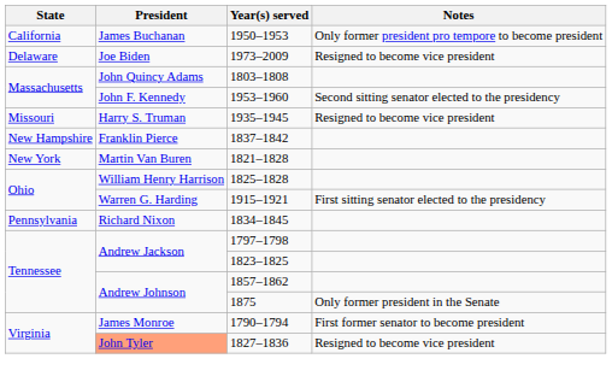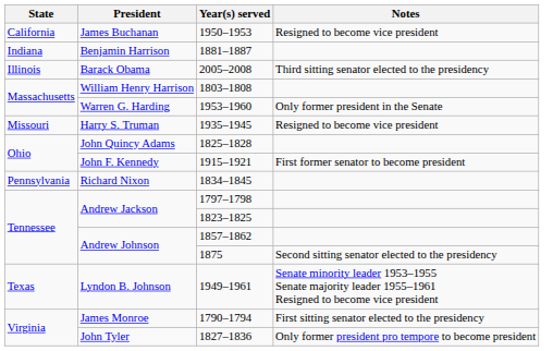 <table class="wikitable sortable">
 <tr>
 <th>State</th>
 <th>President</th>
 <th>Year(s) served</th>
 <th>Notes</th>
 </tr>
 <tr>
 <td><a href='#'>California</a></td>
 <td><a href='#'>James Buchanan</a></td>
 <td>1950–1953</td>
-<td>Only former <a href='#'>president pro tempore</a> to become president</td>
-</tr>
-<tr>
-<td><a href='#'>Delaware</a></td>
-<td><a href='#'>Joe Biden</a></td>
-<td>1973–2009</td>
 <td>Resigned to become vice president</td>
 </tr>
 <tr>
+<td><a href='#'>Indiana</a></td>
+<td><a href='#'>Benjamin Harrison</a></td>
+<td>1881–1887</td>
+<td></td>
+</tr>
+<tr>
+<td><a href='#'>Illinois</a></td>
+<td><a href='#'>Barack Obama</a></td>
+<td>2005–2008</td>
+<td>Third sitting senator elected to the presidency</td>
+</tr>
+<tr>
 <td rowspan=2><a href='#'>Massachusetts</a></td>
-<td><a href='#'>John Quincy Adams</a></td>
+<td><a href='#'>William Henry Harrison</a></td>
 <td>1803–1808</td>
 <td></td>
 </tr>
 <tr>
-<td><a href='#'>John F. Kennedy</a></td>
+<td><a href='#'>Warren G. Harding</a></td>
 <td>1953–1960</td>
-<td>Second sitting senator elected to the presidency</td>
+<td>Only former president in the Senate</td>
 </tr>
 <tr>
 <td><a href='#'>Missouri</a></td>
 <td><a href='#'>Harry S. Truman</a></td>
 <td>1935–1945</td>
 <td>Resigned to become vice president</td>
 </tr>
 <tr>
-<td><a href='#'>New Hampshire</a></td>
-<td><a href='#'>Franklin Pierce</a></td>
-<td>1837–1842</td>
-<td></td>
-</tr>
-<tr>
-<td><a href='#'>New York</a></td>
-<td><a href='#'>Martin Van Buren</a></td>
-<td>1821–1828</td>
-<td></td>
-</tr>
-<tr>
 <td rowspan= 2><a href='#'>Ohio</a></td>
-<td><a href='#'>William Henry Harrison</a></td>
+<td><a href='#'>John Quincy Adams</a></td>
 <td>1825–1828</td>
 <td></td>
 </tr>
 <tr>
-<td><a href='#'>Warren G. Harding</a></td>
+<td><a href='#'>John F. Kennedy</a></td>
 <td>1915–1921</td>
-<td>First sitting senator elected to the presidency</td>
+<td>First former senator to become president</td>
 </tr>
 <tr>
 <td><a href='#'>Pennsylvania</a></td>
 <td><a href='#'>Richard Nixon</a></td>
 <td>1834–1845</td>
 <td></td>
 </tr>
 <tr>
 <td rowspan=4><a href='#'>Tennessee</a></td>
 <td rowspan=2><a href='#'>Andrew Jackson</a></td>
 <td>1797–1798</td>
 <td></td>
 </tr>
 <tr>
 <td>1823–1825</td>
 <td></td>
 </tr>
 <tr>
 <td rowspan=2><a href='#'>Andrew Johnson</a></td>
 <td>1857–1862</td>
 <td></td>
 </tr>
 <tr>
 <td>1875</td>
-<td>Only former president in the Senate</td>
+<td>Second sitting senator elected to the presidency</td>
+</tr>
+<tr>
+<td><a href='#'>Texas</a></td>
+<td><a href='#'>Lyndon B. Johnson</a></td>
+<td>1949–1961</td>
+<td><a href='#'>Senate minority leader</a> 1953–1955<br>Senate majority leader 1955–1961<br>Resigned to become vice president</td>
 </tr>
 <tr>
 <td rowspan=2><a href='#'>Virginia</a></td>
 <td><a href='#'>James Monroe</a></td>
 <td>1790–1794</td>
-<td>First former senator to become president</td>
+<td>First sitting senator elected to the presidency</td>
 </tr>
 <tr>
-<td style="background: lightsalmon;"><a href='#'>John Tyler</a></td>
+<td><a href='#'>John Tyler</a></td>
 <td>1827–1836</td>
-<td>Resigned to become vice president</td>
+<td>Only former <a href='#'>president pro tempore</a> to become president</td>
 </tr>
 </table>
